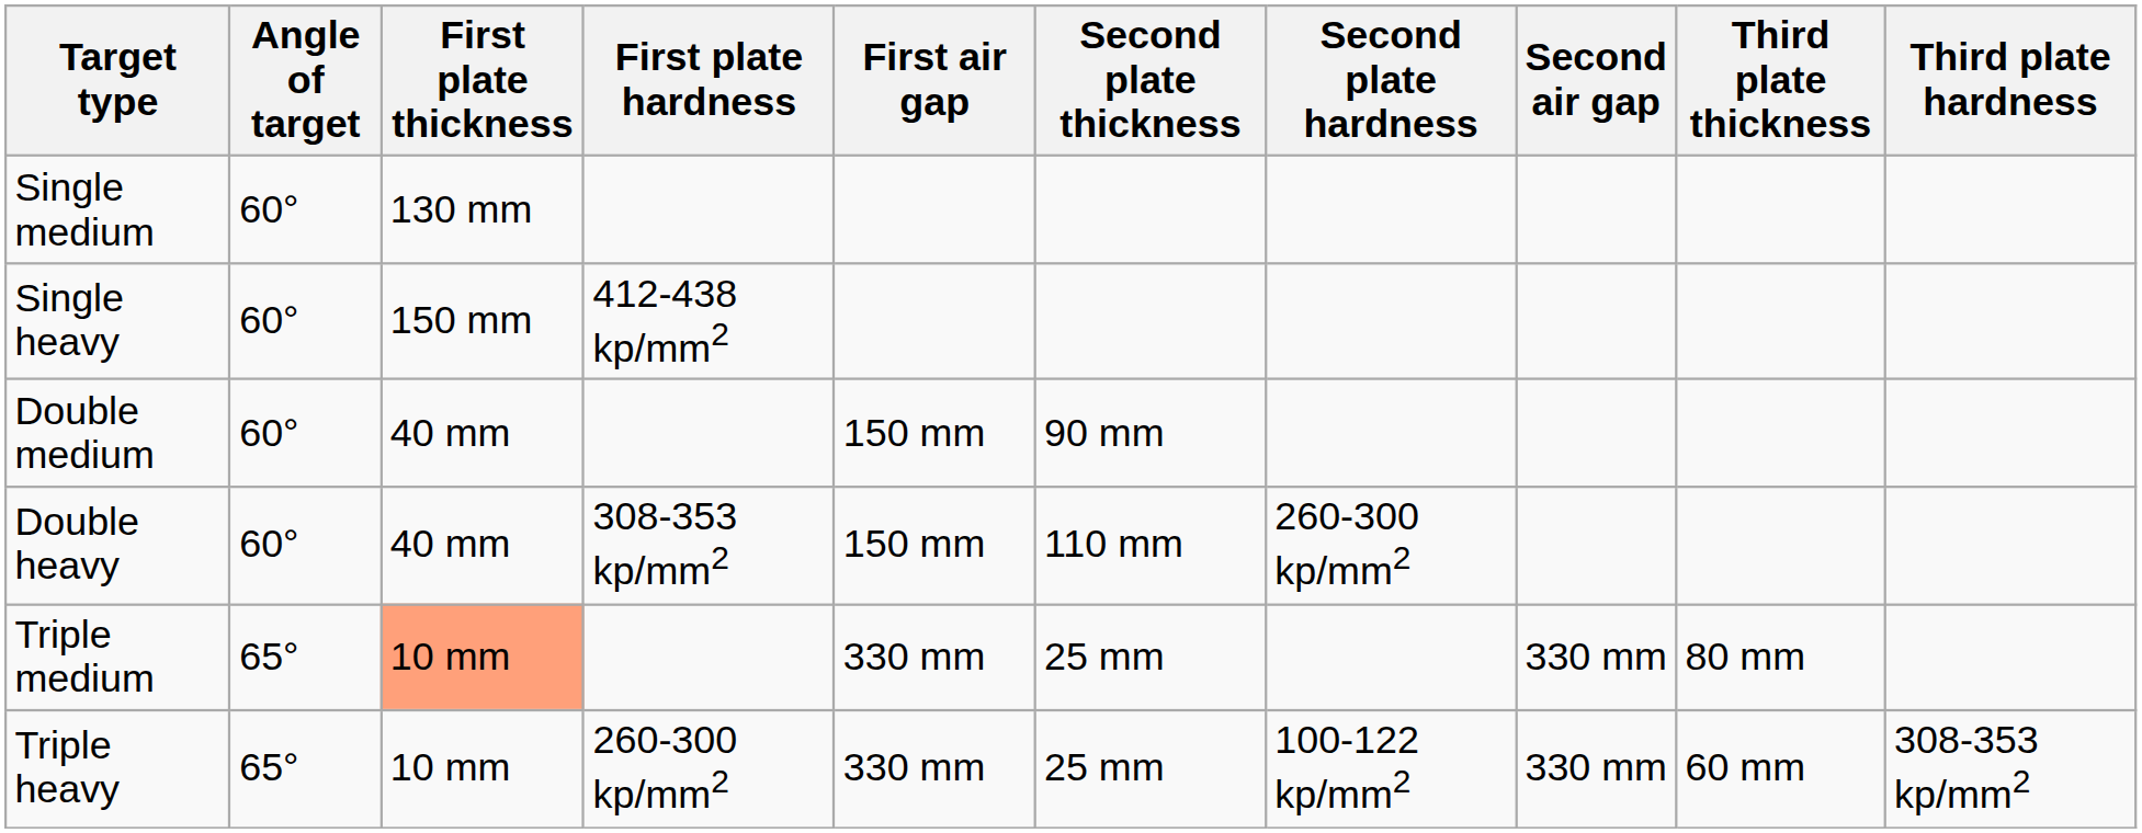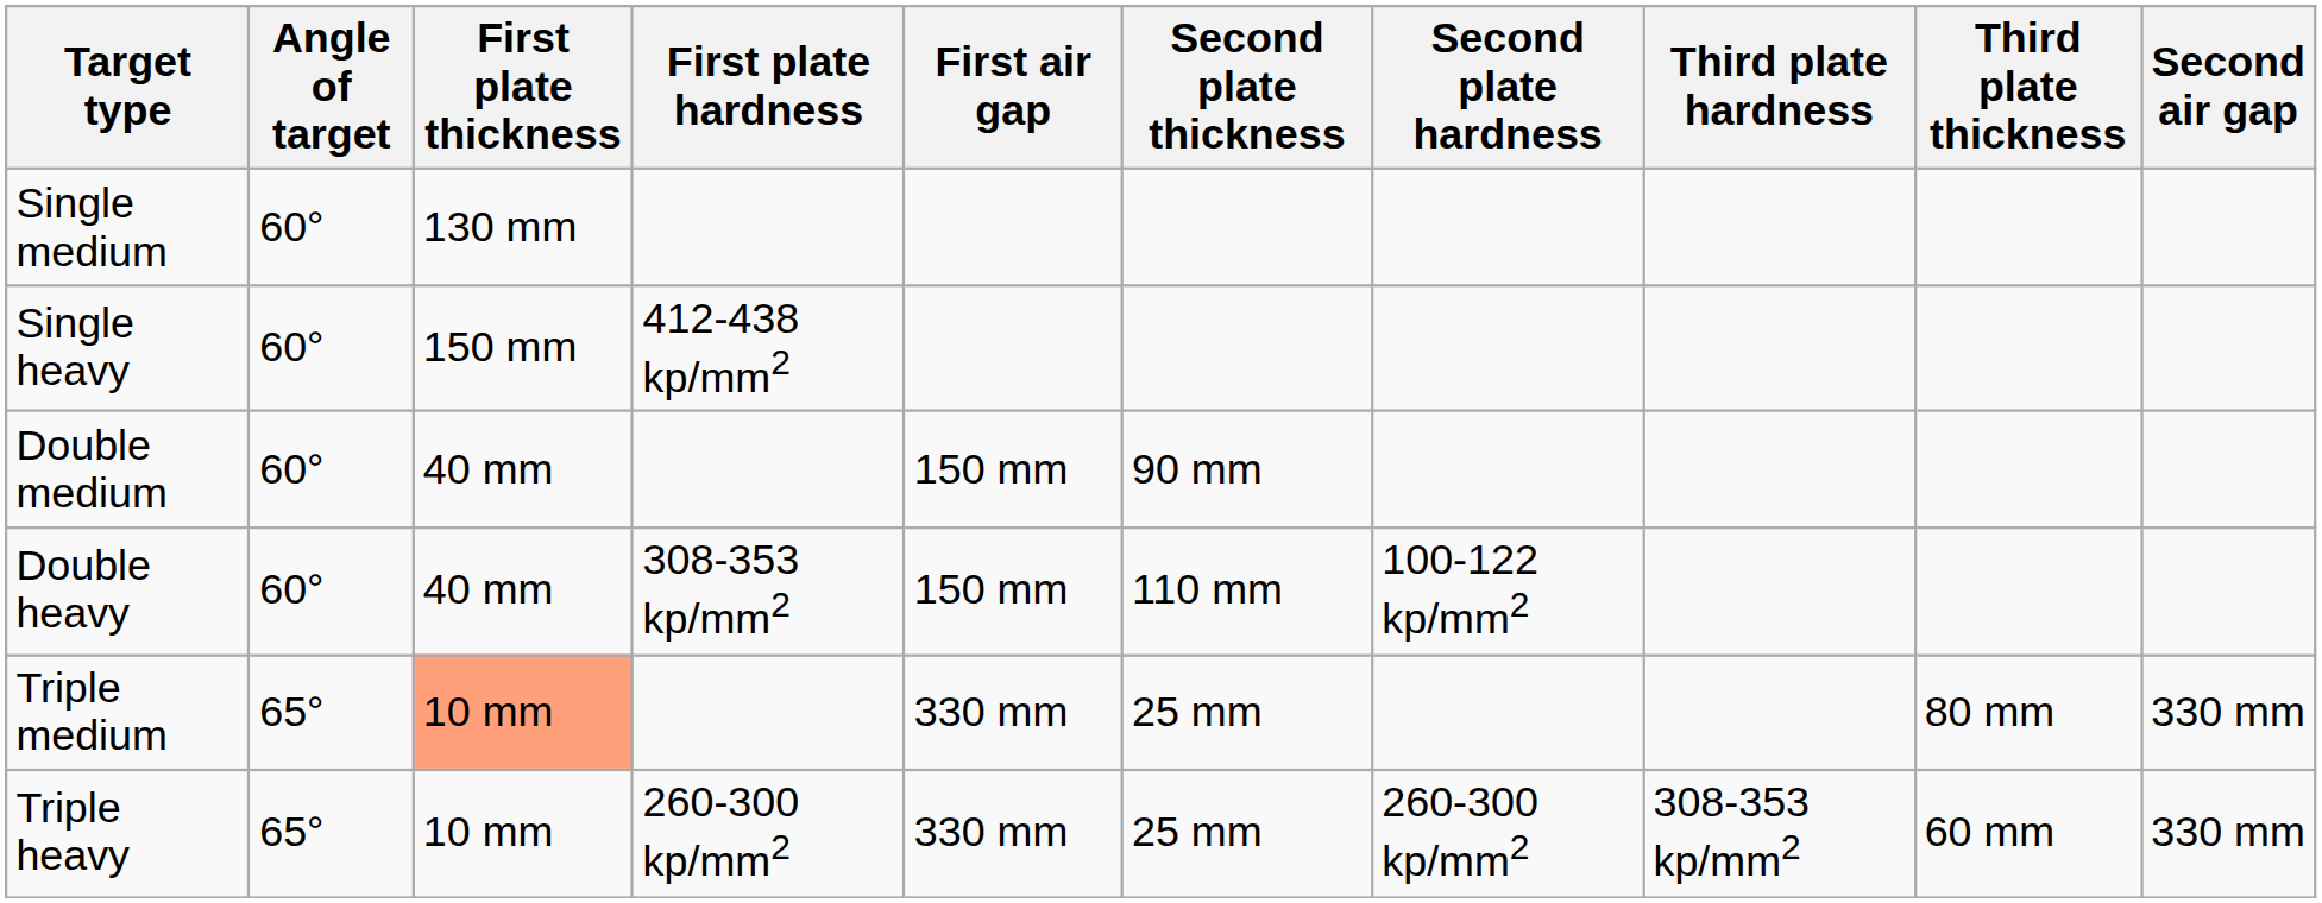 <table class=wikitable>
 <tr>
 <th>Target type</th>
 <th>Angle of <br> target <br> </th>
 <th>First plate <br>thickness</th>
 <th>First plate <br> hardness</th>
 <th>First air gap</th>
 <th>Second plate <br> thickness</th>
 <th>Second plate <br> hardness</th>
+<th>Third plate <br> hardness</th>
+<th>Third plate <br> thickness</th>
 <th>Second <br> air gap</th>
-<th>Third plate <br> thickness</th>
-<th>Third plate <br> hardness</th>
 </tr>
 <tr>
 <td>Single medium</td>
 <td>60°</td>
 <td>130 mm</td>
 <td></td>
 <td></td>
 <td></td>
 <td></td>
 <td></td>
 <td></td>
 <td></td>
 </tr>
 <tr>
 <td>Single heavy</td>
 <td>60°</td>
 <td>150 mm</td>
 <td>412-438 kp/mm<sup>2</sup></td>
 <td></td>
 <td></td>
 <td></td>
 <td></td>
 <td></td>
 <td></td>
 </tr>
 <tr>
 <td>Double medium</td>
 <td>60°</td>
 <td>40 mm</td>
 <td></td>
 <td>150 mm</td>
 <td>90 mm</td>
 <td></td>
 <td></td>
 <td></td>
 <td></td>
 </tr>
 <tr>
 <td>Double heavy</td>
 <td>60°</td>
 <td>40 mm</td>
 <td>308-353 kp/mm<sup>2</sup></td>
 <td>150 mm</td>
 <td>110 mm</td>
-<td>260-300 kp/mm<sup>2</sup></td>
+<td>100-122 kp/mm<sup>2</sup></td>
 <td></td>
 <td></td>
 <td></td>
 </tr>
 <tr>
 <td>Triple medium</td>
 <td>65°</td>
 <td style="background: lightsalmon;">10 mm</td>
 <td></td>
 <td>330 mm</td>
 <td>25 mm</td>
 <td></td>
+<td></td>
+<td>80 mm</td>
 <td>330 mm</td>
-<td>80 mm</td>
-<td></td>
 </tr>
 <tr>
 <td>Triple heavy</td>
 <td>65°</td>
 <td>10 mm</td>
 <td>260-300 kp/mm<sup>2</sup></td>
 <td>330 mm</td>
 <td>25 mm</td>
-<td>100-122 kp/mm<sup>2</sup></td>
+<td>260-300 kp/mm<sup>2</sup></td>
+<td>308-353 kp/mm<sup>2</sup></td>
+<td>60 mm</td>
 <td>330 mm</td>
-<td>60 mm</td>
-<td>308-353 kp/mm<sup>2</sup></td>
 </tr>
 </table>
